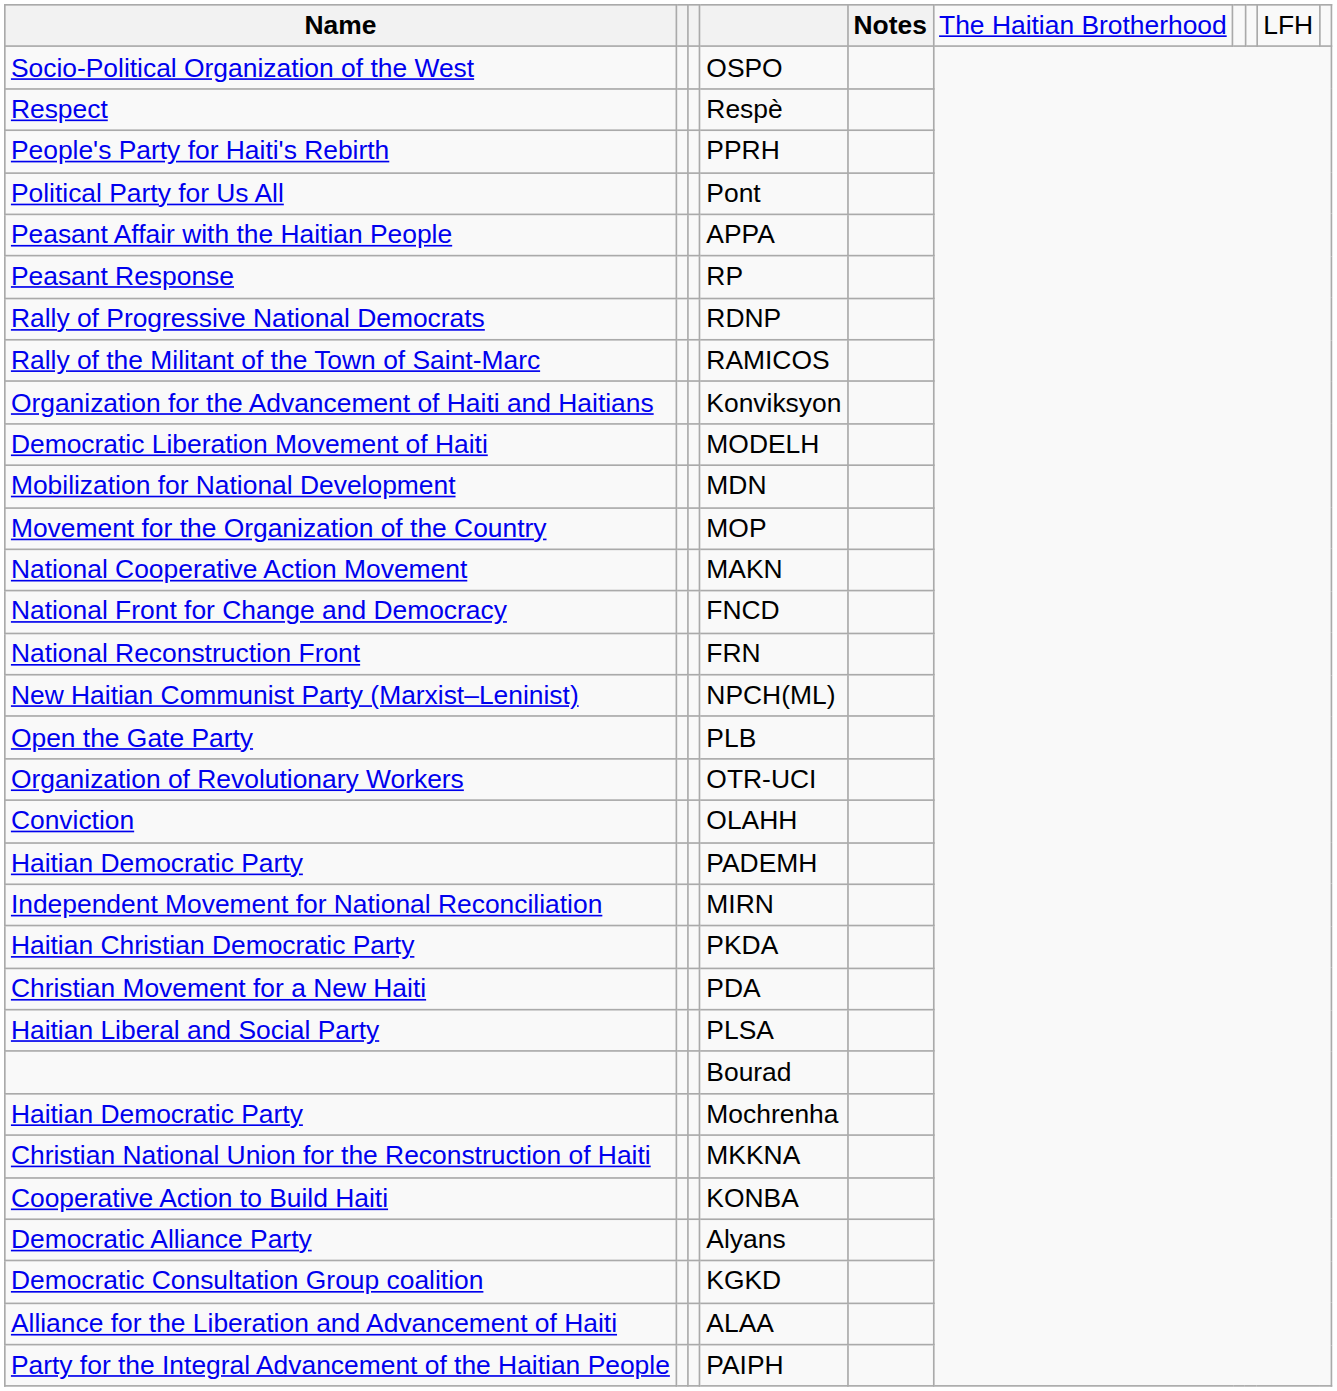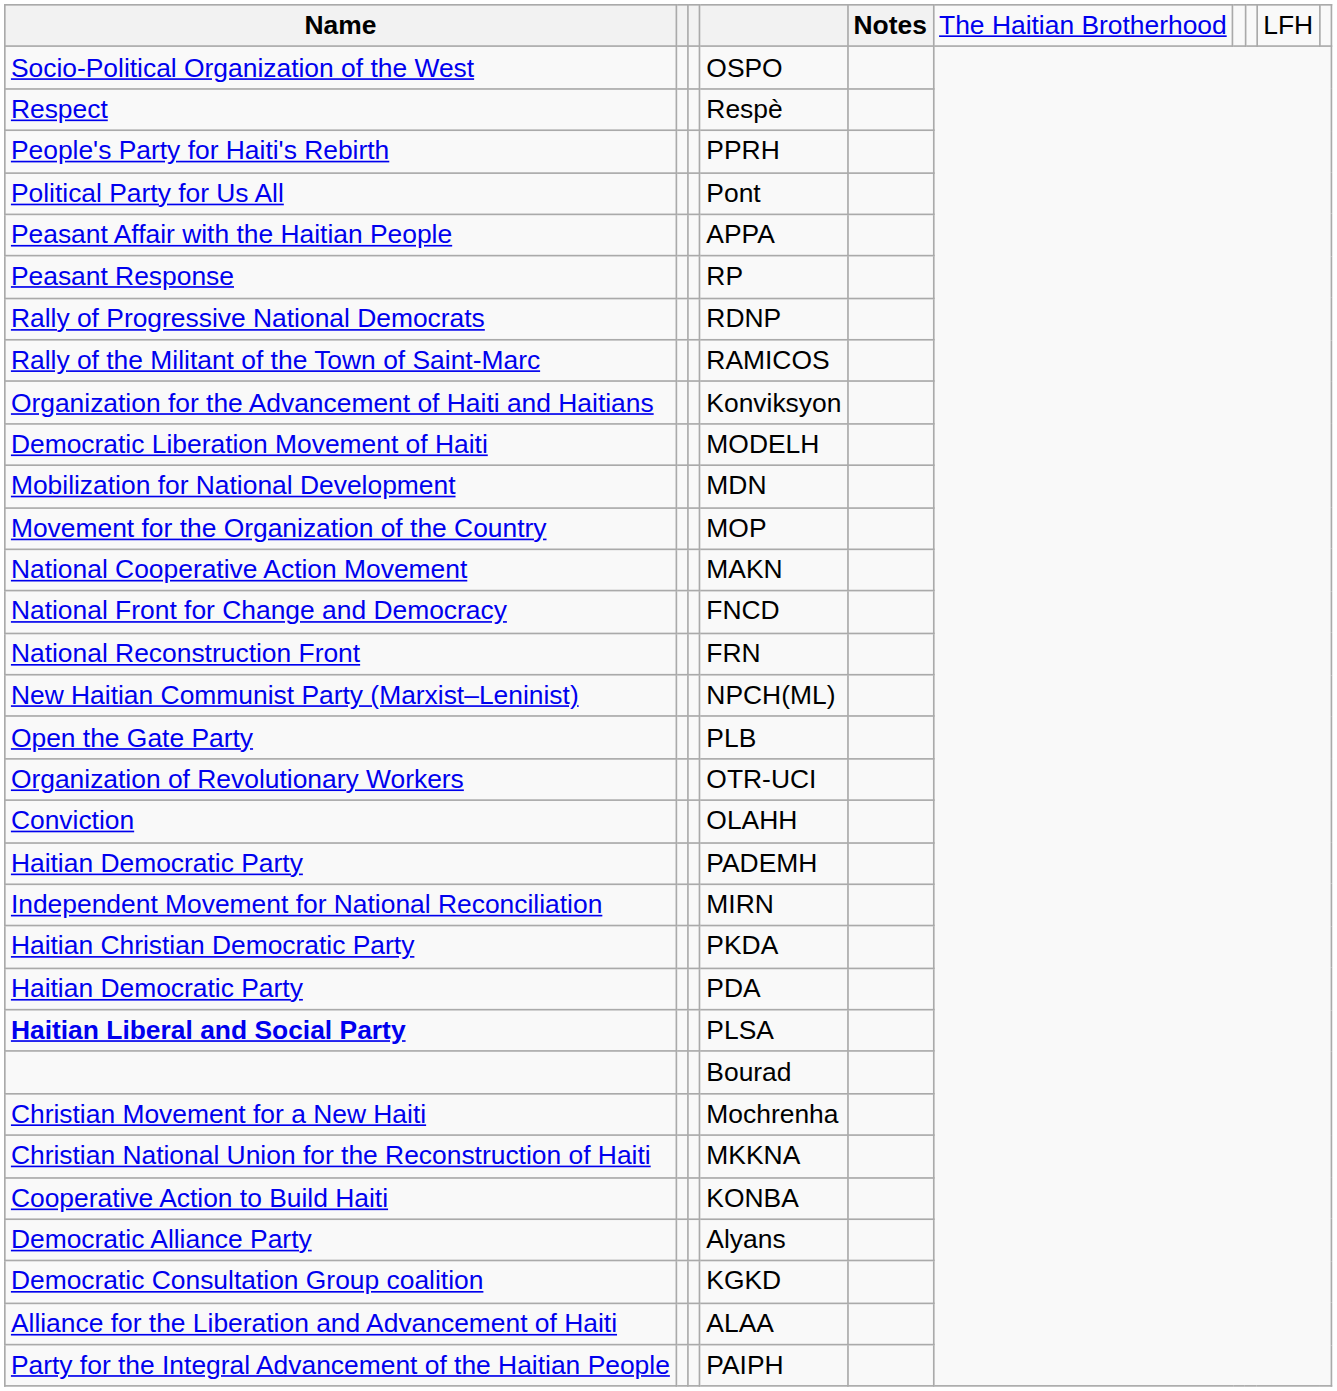 <table class="wikitable sortable plainrowheaders">
 <tr>
 <th scope="col">Name</th>
 <th scope="col"></th>
 <th scope="col"></th>
 <th scope="col"></th>
 <th scope="col">Notes</th>
 <td><a href='#'>The Haitian Brotherhood</a></td>
 <td></td>
 <td></td>
 <td>LFH</td>
 <td></td>
 </tr>
 <tr>
 <td><a href='#'>Socio-Political Organization of the West</a></td>
 <td></td>
 <td></td>
 <td>OSPO</td>
 <td></td>
 </tr>
 <tr>
 <td><a href='#'>Respect</a></td>
 <td></td>
 <td></td>
 <td>Respè</td>
 <td></td>
 </tr>
 <tr>
 <td><a href='#'>People's Party for Haiti's Rebirth</a></td>
 <td></td>
 <td></td>
 <td>PPRH</td>
 <td></td>
 </tr>
 <tr>
 <td><a href='#'>Political Party for Us All</a></td>
 <td></td>
 <td></td>
 <td>Pont</td>
 <td></td>
 </tr>
 <tr>
 <td><a href='#'>Peasant Affair with the Haitian People</a></td>
 <td></td>
 <td></td>
 <td>APPA</td>
 <td></td>
 </tr>
 <tr>
 <td><a href='#'>Peasant Response</a></td>
 <td></td>
 <td></td>
 <td>RP</td>
 <td></td>
 </tr>
 <tr>
 <td><a href='#'>Rally of Progressive National Democrats</a></td>
 <td></td>
 <td></td>
 <td>RDNP</td>
 <td></td>
 </tr>
 <tr>
 <td><a href='#'>Rally of the Militant of the Town of Saint-Marc</a></td>
 <td></td>
 <td></td>
 <td>RAMICOS</td>
 <td></td>
 </tr>
 <tr>
 <td><a href='#'>Organization for the Advancement of Haiti and Haitians</a></td>
 <td></td>
 <td></td>
 <td>Konviksyon</td>
 <td></td>
 </tr>
 <tr>
 <td><a href='#'>Democratic Liberation Movement of Haiti</a></td>
 <td></td>
 <td></td>
 <td>MODELH</td>
 <td></td>
 </tr>
 <tr>
 <td><a href='#'>Mobilization for National Development</a></td>
 <td></td>
 <td></td>
 <td>MDN</td>
 <td></td>
 </tr>
 <tr>
 <td><a href='#'>Movement for the Organization of the Country</a></td>
 <td></td>
 <td></td>
 <td>MOP</td>
 <td></td>
 </tr>
 <tr>
 <td><a href='#'>National Cooperative Action Movement</a></td>
 <td></td>
 <td></td>
 <td>MAKN</td>
 <td></td>
 </tr>
 <tr>
 <td><a href='#'>National Front for Change and Democracy</a></td>
 <td></td>
 <td></td>
 <td>FNCD</td>
 <td></td>
 </tr>
 <tr>
 <td><a href='#'>National Reconstruction Front</a></td>
 <td></td>
 <td></td>
 <td>FRN</td>
 <td></td>
 </tr>
 <tr>
 <td><a href='#'>New Haitian Communist Party (Marxist–Leninist)</a></td>
 <td></td>
 <td></td>
 <td>NPCH(ML)</td>
 <td></td>
 </tr>
 <tr>
 <td><a href='#'>Open the Gate Party</a></td>
 <td></td>
 <td></td>
 <td>PLB</td>
 <td></td>
 </tr>
 <tr>
 <td><a href='#'>Organization of Revolutionary Workers</a></td>
 <td></td>
 <td></td>
 <td>OTR-UCI</td>
 <td></td>
 </tr>
 <tr>
 <td><a href='#'>Conviction</a></td>
 <td></td>
 <td></td>
 <td>OLAHH</td>
 <td></td>
 </tr>
 <tr>
 <td><a href='#'>Haitian Democratic Party</a></td>
 <td></td>
 <td></td>
 <td>PADEMH</td>
 <td></td>
 </tr>
 <tr>
 <td><a href='#'>Independent Movement for National Reconciliation</a></td>
 <td></td>
 <td></td>
 <td>MIRN</td>
 <td></td>
 </tr>
 <tr>
 <td><a href='#'>Haitian Christian Democratic Party</a></td>
 <td></td>
 <td></td>
 <td>PKDA</td>
 <td></td>
 </tr>
 <tr>
-<td><a href='#'>Christian Movement for a New Haiti</a></td>
+<td><a href='#'>Haitian Democratic Party</a></td>
 <td></td>
 <td></td>
 <td>PDA</td>
 <td></td>
 </tr>
 <tr>
-<td><a href='#'>Haitian Liberal and Social Party</a></td>
+<td><strong><a href='#'>Haitian Liberal and Social Party</a></strong></td>
 <td></td>
 <td></td>
 <td>PLSA</td>
 <td></td>
 </tr>
 <tr>
 <td></td>
 <td></td>
 <td></td>
 <td>Bourad</td>
 <td></td>
 </tr>
 <tr>
-<td><a href='#'>Haitian Democratic Party</a></td>
+<td><a href='#'>Christian Movement for a New Haiti</a></td>
 <td></td>
 <td></td>
 <td>Mochrenha</td>
 <td></td>
 </tr>
 <tr>
 <td><a href='#'>Christian National Union for the Reconstruction of Haiti</a></td>
 <td></td>
 <td></td>
 <td>MKKNA</td>
 <td></td>
 </tr>
 <tr>
 <td><a href='#'>Cooperative Action to Build Haiti</a></td>
 <td></td>
 <td></td>
 <td>KONBA</td>
 <td></td>
 </tr>
 <tr>
 <td><a href='#'>Democratic Alliance Party</a></td>
 <td></td>
 <td></td>
 <td>Alyans</td>
 <td></td>
 </tr>
 <tr>
 <td><a href='#'>Democratic Consultation Group coalition</a></td>
 <td></td>
 <td></td>
 <td>KGKD</td>
 <td></td>
 </tr>
 <tr>
 <td><a href='#'>Alliance for the Liberation and Advancement of Haiti</a></td>
 <td></td>
 <td></td>
 <td>ALAA</td>
 <td></td>
 </tr>
 <tr>
 <td><a href='#'>Party for the Integral Advancement of the Haitian People</a></td>
 <td></td>
 <td></td>
 <td>PAIPH</td>
 <td></td>
 </tr>
 </table>
